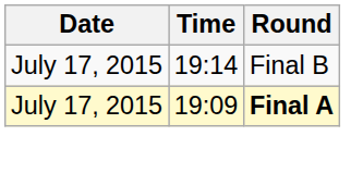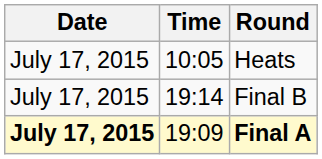 <table class="wikitable">
 <tr>
 <th>Date</th>
 <th>Time</th>
 <th>Round</th>
 </tr>
 <tr>
 <td>July 17, 2015</td>
+<td>10:05</td>
+<td>Heats</td>
+</tr>
+<tr>
+<td>July 17, 2015</td>
 <td>19:14</td>
 <td>Final B</td>
 </tr>
 <tr style=background:lemonchiffon>
-<td>July 17, 2015</td>
+<td><strong>July 17, 2015</strong></td>
 <td>19:09</td>
 <td><strong>Final A</strong></td>
 </tr>
 </table>
